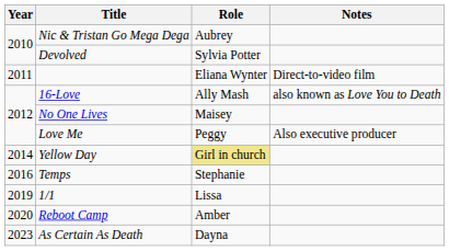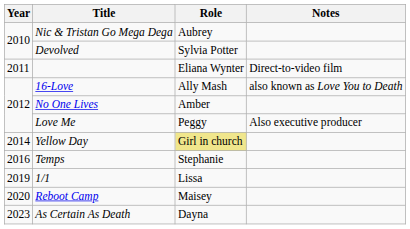 <table class="wikitable sortable">
 <tr>
 <th>Year</th>
 <th>Title</th>
 <th>Role</th>
 <th class="unsortable">Notes</th>
 </tr>
 <tr>
 <td rowspan="2">2010</td>
 <td><em>Nic & Tristan Go Mega Dega</em></td>
 <td>Aubrey</td>
 <td></td>
 </tr>
 <tr>
 <td><em>Devolved</em></td>
 <td>Sylvia Potter</td>
 <td></td>
 </tr>
 <tr>
 <td>2011</td>
 <td><em></em></td>
 <td>Eliana Wynter</td>
 <td>Direct-to-video film</td>
 </tr>
 <tr>
 <td rowspan="3">2012</td>
 <td><em><a href='#'>16-Love</a></em></td>
 <td>Ally Mash</td>
 <td>also known as <em>Love You to Death</em></td>
 </tr>
 <tr>
 <td><em><a href='#'>No One Lives</a></em></td>
-<td>Maisey</td>
+<td>Amber</td>
 <td></td>
 </tr>
 <tr>
 <td><em>Love Me</em></td>
 <td>Peggy</td>
 <td>Also executive producer</td>
 </tr>
 <tr>
 <td>2014</td>
 <td><em>Yellow Day</em></td>
 <td style="background: khaki;">Girl in church</td>
 <td></td>
 </tr>
 <tr>
 <td>2016</td>
 <td><em>Temps</em></td>
 <td>Stephanie</td>
 <td></td>
 </tr>
 <tr>
 <td>2019</td>
 <td><em>1/1</em></td>
 <td>Lissa</td>
 <td></td>
 </tr>
 <tr>
 <td>2020</td>
 <td><em><a href='#'>Reboot Camp</a></em></td>
-<td>Amber</td>
+<td>Maisey</td>
 <td></td>
 </tr>
 <tr>
 <td>2023</td>
 <td><em>As Certain As Death</em></td>
 <td>Dayna</td>
 <td></td>
 </tr>
 </table>
